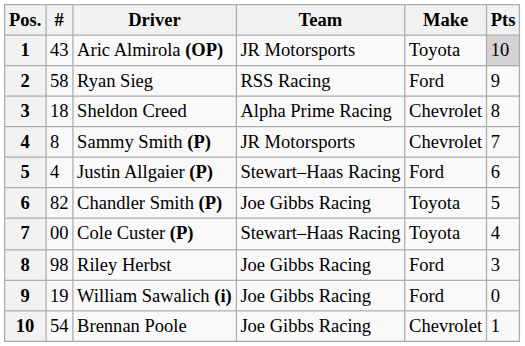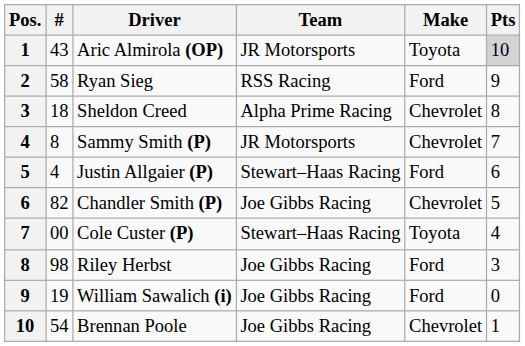 <table class="wikitable" style="font-size:95%">
 <tr>
 <th>Pos.</th>
 <th>#</th>
 <th>Driver</th>
 <th>Team</th>
 <th>Make</th>
 <th>Pts</th>
 </tr>
 <tr>
 <th>1</th>
 <td>43</td>
 <td>Aric Almirola <strong>(OP)</strong></td>
 <td>JR Motorsports</td>
 <td>Toyota</td>
 <td style="background: lightgrey;">10</td>
 </tr>
 <tr>
 <th>2</th>
 <td>58</td>
 <td>Ryan Sieg</td>
 <td>RSS Racing</td>
 <td>Ford</td>
 <td>9</td>
 </tr>
 <tr>
 <th>3</th>
 <td>18</td>
 <td>Sheldon Creed</td>
 <td>Alpha Prime Racing</td>
 <td>Chevrolet</td>
 <td>8</td>
 </tr>
 <tr>
 <th>4</th>
 <td>8</td>
 <td>Sammy Smith <strong>(P)</strong></td>
 <td>JR Motorsports</td>
 <td>Chevrolet</td>
 <td>7</td>
 </tr>
 <tr>
 <th>5</th>
 <td>4</td>
 <td>Justin Allgaier <strong>(P)</strong></td>
 <td>Stewart–Haas Racing</td>
 <td>Ford</td>
 <td>6</td>
 </tr>
 <tr>
 <th>6</th>
 <td>82</td>
 <td>Chandler Smith <strong>(P)</strong></td>
 <td>Joe Gibbs Racing</td>
-<td>Toyota</td>
+<td>Chevrolet</td>
 <td>5</td>
 </tr>
 <tr>
 <th>7</th>
 <td>00</td>
 <td>Cole Custer <strong>(P)</strong></td>
 <td>Stewart–Haas Racing</td>
 <td>Toyota</td>
 <td>4</td>
 </tr>
 <tr>
 <th>8</th>
 <td>98</td>
 <td>Riley Herbst</td>
 <td>Joe Gibbs Racing</td>
 <td>Ford</td>
 <td>3</td>
 </tr>
 <tr>
 <th>9</th>
 <td>19</td>
 <td>William Sawalich <strong>(i)</strong></td>
 <td>Joe Gibbs Racing</td>
 <td>Ford</td>
 <td>0</td>
 </tr>
 <tr>
 <th>10</th>
 <td>54</td>
 <td>Brennan Poole</td>
 <td>Joe Gibbs Racing</td>
 <td>Chevrolet</td>
 <td>1</td>
 </tr>
 </table>
